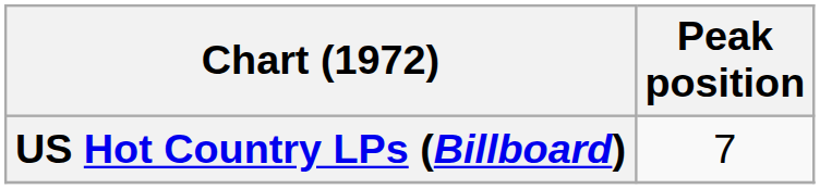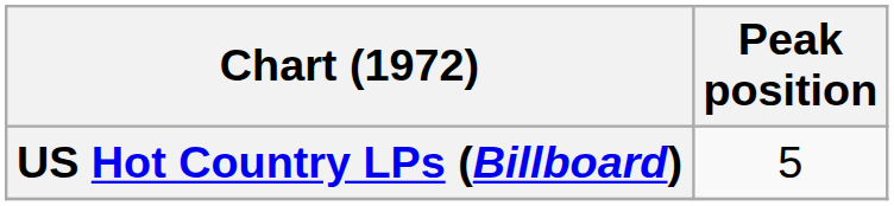 <table class="wikitable plainrowheaders" style="text-align:center">
 <tr>
 <th scope="col">Chart (1972)</th>
 <th scope="col">Peak<br>position</th>
 </tr>
 <tr>
 <th scope = "row">US <a href='#'>Hot Country LPs</a> (<em><a href='#'>Billboard</a></em>)</th>
-<td>7</td>
+<td>5</td>
 </tr>
 <tr>
 </tr>
 </table>
